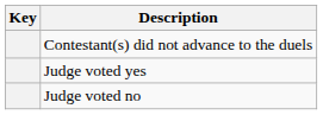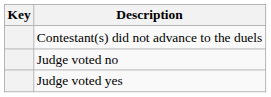 <table class="wikitable sortable">
 <tr>
 <th scope="col">Key</th>
 <th scope="col">Description</th>
 </tr>
 <tr>
 <th scope="row" style="text-align:center; height:20px; width:20px"></th>
 <td>Contestant(s) did not advance to the duels</td>
 </tr>
 <tr>
 <th></th>
-<td>Judge voted yes</td>
+<td>Judge voted no</td>
 </tr>
 <tr>
 <th></th>
-<td>Judge voted no</td>
+<td>Judge voted yes</td>
 </tr>
 </table>
